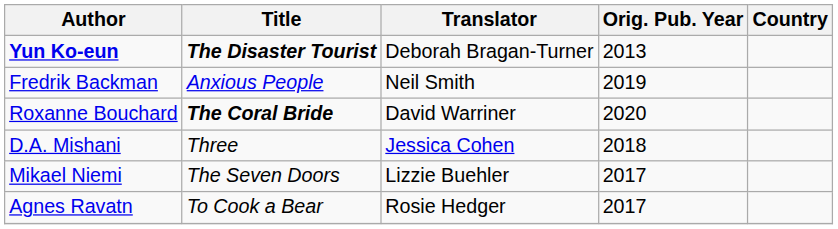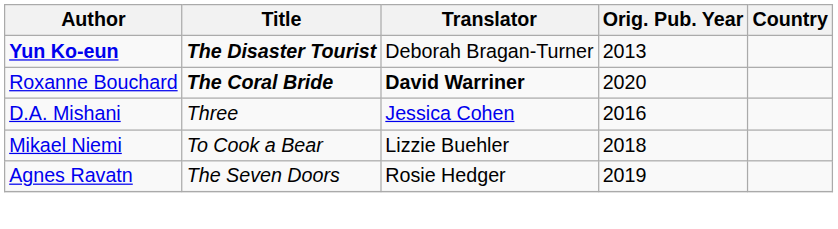 <table class="wikitable">
 <tr>
 <th>Author</th>
 <th>Title</th>
 <th>Translator</th>
 <th>Orig. Pub. Year</th>
 <th>Country</th>
 </tr>
 <tr>
 <td><strong><a href='#'>Yun Ko-eun</a></strong></td>
 <td><strong><em>The Disaster Tourist</em></strong></td>
 <td>Deborah Bragan-Turner</td>
 <td>2013</td>
 <td></td>
 </tr>
 <tr>
-<td><a href='#'>Fredrik Backman</a></td>
-<td><em><a href='#'>Anxious People</a></em></td>
-<td>Neil Smith</td>
-<td>2019</td>
-<td></td>
-</tr>
-<tr>
 <td><a href='#'>Roxanne Bouchard</a></td>
 <td><strong><em>The Coral Bride</em></strong></td>
-<td>David Warriner</td>
+<td><strong>David Warriner</strong></td>
 <td>2020</td>
 <td></td>
 </tr>
 <tr>
 <td><a href='#'>D.A. Mishani</a></td>
 <td><em>Three</em></td>
 <td><a href='#'>Jessica Cohen</a></td>
+<td>2016</td>
+<td></td>
+</tr>
+<tr>
+<td><a href='#'>Mikael Niemi</a></td>
+<td><em>To Cook a Bear</em></td>
+<td>Lizzie Buehler</td>
 <td>2018</td>
 <td></td>
 </tr>
 <tr>
-<td><a href='#'>Mikael Niemi</a></td>
+<td><a href='#'>Agnes Ravatn</a></td>
 <td><em>The Seven Doors</em></td>
-<td>Lizzie Buehler</td>
-<td>2017</td>
-<td></td>
-</tr>
-<tr>
-<td><a href='#'>Agnes Ravatn</a></td>
-<td><em>To Cook a Bear</em></td>
 <td>Rosie Hedger</td>
-<td>2017</td>
+<td>2019</td>
 <td></td>
 </tr>
 <tr>
 </tr>
 </table>
